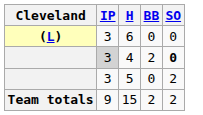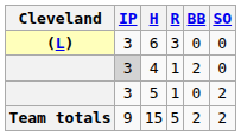 <table class="wikitable sortable plainrowheaders" style="text-align:center">
 <tr>
 <th scope="col">Cleveland</th>
 <th scope="col"><a href='#'>IP</a></th>
 <th scope="col"><a href='#'>H</a></th>
+<th scope="col"><a href='#'>R</a></th>
 <th scope="col"><a href='#'>BB</a></th>
 <th scope="col"><a href='#'>SO</a></th>
 </tr>
 <tr>
 <th scope="row" style=background:#ffb;> (<a href='#'>L</a>)</th>
 <td>3</td>
 <td>6</td>
+<td>3</td>
 <td>0</td>
 <td>0</td>
 </tr>
 <tr>
 <th scope="row"></th>
 <td style="background: lightgrey;">3</td>
 <td>4</td>
+<td>1</td>
 <td>2</td>
-<td><strong>0</strong></td>
+<td>0</td>
 </tr>
 <tr>
 <th scope="row"></th>
 <td>3</td>
 <td>5</td>
+<td>1</td>
 <td>0</td>
 <td>2</td>
 </tr>
 <tr class="sortbottom">
 <th scope="row"><strong>Team totals</strong></th>
 <td>9</td>
 <td>15</td>
+<td>5</td>
 <td>2</td>
 <td>2</td>
 </tr>
 </table>
